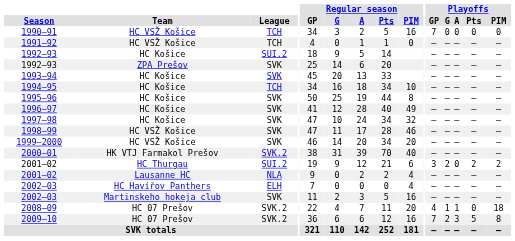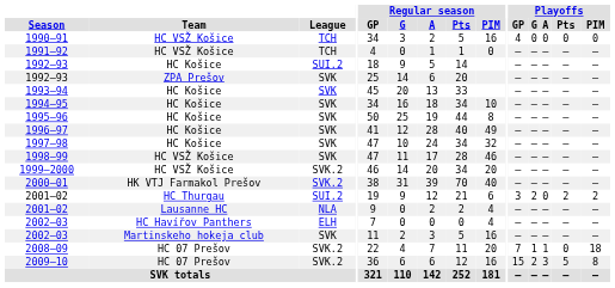 <table border="0" cellpadding="1" cellspacing="0" style="text-align:center; width:60em">
 <tr bgcolor="#e0e0e0">
 <th colspan="3" bgcolor="#ffffff"></th>
 <th rowspan="99" bgcolor="#ffffff"></th>
 <th colspan="5"><a href='#'>Regular season</a></th>
 <th rowspan="99" bgcolor="#ffffff"></th>
 <th colspan="5"><a href='#'>Playoffs</a></th>
 </tr>
 <tr bgcolor="#e0e0e0">
 <th><a href='#'>Season</a></th>
 <th>Team</th>
 <th>League</th>
 <th>GP</th>
 <th><a href='#'>G</a></th>
 <th><a href='#'>A</a></th>
 <th><a href='#'>Pts</a></th>
 <th><a href='#'>PIM</a></th>
 <th>GP</th>
 <th>G</th>
 <th>A</th>
 <th>Pts</th>
 <th>PIM</th>
 </tr>
 <tr>
 <td><a href='#'>1990–91</a></td>
 <td><a href='#'>HC VSŽ Košice</a></td>
 <td><a href='#'>TCH</a></td>
 <td>34</td>
 <td>3</td>
 <td>2</td>
 <td>5</td>
 <td>16</td>
-<td>7</td>
+<td>4</td>
 <td>0</td>
 <td>0</td>
 <td>0</td>
 <td>0</td>
 </tr>
 <tr bgcolor="#f0f0f0">
 <td><a href='#'>1991–92</a></td>
 <td>HC VSŽ Košice</td>
 <td>TCH</td>
 <td>4</td>
 <td>0</td>
 <td>1</td>
 <td>1</td>
 <td>0</td>
 <td>—</td>
 <td>—</td>
 <td>—</td>
 <td>—</td>
 <td>—</td>
 </tr>
 <tr>
 <td><a href='#'>1992–93</a></td>
 <td>HC Košice</td>
 <td><a href='#'>SUI.2</a></td>
 <td>18</td>
 <td>9</td>
 <td>5</td>
 <td>14</td>
 <td></td>
 <td>—</td>
 <td>—</td>
 <td>—</td>
 <td>—</td>
 <td>—</td>
 </tr>
 <tr bgcolor="#f0f0f0">
 <td>1992–93</td>
 <td><a href='#'>ZPA Prešov</a></td>
 <td>SVK</td>
 <td>25</td>
 <td>14</td>
 <td>6</td>
 <td>20</td>
 <td></td>
 <td>—</td>
 <td>—</td>
 <td>—</td>
 <td>—</td>
 <td>—</td>
 </tr>
 <tr>
 <td><a href='#'>1993–94</a></td>
 <td>HC Košice</td>
 <td><a href='#'>SVK</a></td>
 <td>45</td>
 <td>20</td>
 <td>13</td>
 <td>33</td>
 <td></td>
 <td>—</td>
 <td>—</td>
 <td>—</td>
 <td>—</td>
 <td>—</td>
 </tr>
 <tr bgcolor="#f0f0f0">
 <td><a href='#'>1994–95</a></td>
 <td>HC Košice</td>
-<td><a href='#'>TCH</a></td>
+<td>SVK</td>
 <td>34</td>
 <td>16</td>
 <td>18</td>
 <td>34</td>
 <td>10</td>
 <td>—</td>
 <td>—</td>
 <td>—</td>
 <td>—</td>
 <td>—</td>
 </tr>
 <tr>
 <td><a href='#'>1995–96</a></td>
 <td>HC Košice</td>
 <td>SVK</td>
 <td>50</td>
 <td>25</td>
 <td>19</td>
 <td>44</td>
 <td>8</td>
 <td>—</td>
 <td>—</td>
 <td>—</td>
 <td>—</td>
 <td>—</td>
 </tr>
 <tr bgcolor="#f0f0f0">
 <td><a href='#'>1996–97</a></td>
 <td>HC Košice</td>
 <td>SVK</td>
 <td>41</td>
 <td>12</td>
 <td>28</td>
 <td>40</td>
 <td>49</td>
 <td>—</td>
 <td>—</td>
 <td>—</td>
 <td>—</td>
 <td>—</td>
 </tr>
 <tr>
 <td><a href='#'>1997–98</a></td>
 <td>HC Košice</td>
 <td>SVK</td>
 <td>47</td>
 <td>10</td>
 <td>24</td>
 <td>34</td>
 <td>32</td>
 <td>—</td>
 <td>—</td>
 <td>—</td>
 <td>—</td>
 <td>—</td>
 </tr>
 <tr bgcolor="#f0f0f0">
 <td><a href='#'>1998–99</a></td>
 <td>HC VSŽ Košice</td>
 <td>SVK</td>
 <td>47</td>
 <td>11</td>
 <td>17</td>
 <td>28</td>
 <td>46</td>
 <td>—</td>
 <td>—</td>
 <td>—</td>
 <td>—</td>
 <td>—</td>
 </tr>
 <tr>
 <td><a href='#'>1999–2000</a></td>
 <td>HC VSŽ Košice</td>
-<td>SVK</td>
+<td>SVK.2</td>
 <td>46</td>
 <td>14</td>
 <td>20</td>
 <td>34</td>
 <td>20</td>
 <td>—</td>
 <td>—</td>
 <td>—</td>
 <td>—</td>
 <td>—</td>
 </tr>
 <tr bgcolor="#f0f0f0">
 <td><a href='#'>2000–01</a></td>
 <td>HK VTJ Farmakol Prešov</td>
 <td><a href='#'>SVK.2</a></td>
 <td>38</td>
 <td>31</td>
 <td>39</td>
 <td>70</td>
 <td>40</td>
 <td>—</td>
 <td>—</td>
 <td>—</td>
 <td>—</td>
 <td>—</td>
 </tr>
 <tr>
 <td>2001–02</td>
 <td><a href='#'>HC Thurgau</a></td>
 <td><a href='#'>SUI.2</a></td>
 <td>19</td>
 <td>9</td>
 <td>12</td>
 <td>21</td>
 <td>6</td>
 <td>3</td>
 <td>2</td>
 <td>0</td>
 <td>2</td>
 <td>2</td>
 </tr>
 <tr bgcolor="#f0f0f0">
 <td><a href='#'>2001–02</a></td>
 <td><a href='#'>Lausanne HC</a></td>
 <td><a href='#'>NLA</a></td>
 <td>9</td>
 <td>0</td>
 <td>2</td>
 <td>2</td>
 <td>4</td>
 <td>—</td>
 <td>—</td>
 <td>—</td>
 <td>—</td>
 <td>—</td>
 </tr>
 <tr>
 <td><a href='#'>2002–03</a></td>
 <td><a href='#'>HC Havířov Panthers</a></td>
 <td><a href='#'>ELH</a></td>
 <td>7</td>
 <td>0</td>
 <td>0</td>
 <td>0</td>
 <td>4</td>
 <td>—</td>
 <td>—</td>
 <td>—</td>
 <td>—</td>
 <td>—</td>
 </tr>
 <tr bgcolor="#f0f0f0">
 <td><a href='#'>2002–03</a></td>
 <td><a href='#'>Martinskeho hokeja club</a></td>
 <td>SVK</td>
 <td>11</td>
 <td>2</td>
 <td>3</td>
 <td>5</td>
 <td>16</td>
 <td>—</td>
 <td>—</td>
 <td>—</td>
 <td>—</td>
 <td>—</td>
 </tr>
 <tr>
 <td><a href='#'>2008–09</a></td>
 <td>HC 07 Prešov</td>
 <td>SVK.2</td>
 <td>22</td>
 <td>4</td>
 <td>7</td>
 <td>11</td>
 <td>20</td>
-<td>4</td>
+<td>7</td>
 <td>1</td>
 <td>1</td>
 <td>0</td>
 <td>18</td>
 </tr>
 <tr bgcolor="#f0f0f0">
 <td><a href='#'>2009–10</a></td>
 <td>HC 07 Prešov</td>
 <td>SVK.2</td>
 <td>36</td>
 <td>6</td>
 <td>6</td>
 <td>12</td>
 <td>16</td>
-<td>7</td>
+<td>15</td>
 <td>2</td>
 <td>3</td>
 <td>5</td>
 <td>8</td>
 </tr>
 <tr bgcolor="#e0e0e0">
 <th colspan="3">SVK totals</th>
 <th>321</th>
 <th>110</th>
 <th>142</th>
 <th>252</th>
 <th>181</th>
 <th>—</th>
 <th>—</th>
 <th>—</th>
 <th>—</th>
 <th>—</th>
 </tr>
 </table>
